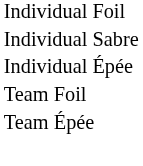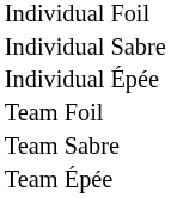 <table>
 <tr>
 <td rowspan=2>Individual Foil</td>
 <td rowspan=2></td>
 <td rowspan=2></td>
 <td></td>
 </tr>
 <tr>
 <td></td>
 </tr>
 <tr>
 <td rowspan=2>Individual Sabre</td>
 <td rowspan=2></td>
 <td rowspan=2></td>
 <td></td>
 </tr>
 <tr>
 <td></td>
 </tr>
 <tr>
 <td rowspan=2>Individual Épée</td>
 <td rowspan=2></td>
 <td rowspan=2></td>
 <td></td>
 </tr>
 <tr>
 <td></td>
 </tr>
 <tr>
 <td rowspan=2>Team Foil</td>
 <td rowspan=2></td>
 <td rowspan=2></td>
 <td></td>
 </tr>
 <tr>
 <td></td>
 </tr>
 <tr>
+<td>Team Sabre</td>
+<td></td>
+<td></td>
+<td></td>
+</tr>
+<tr>
 <td rowspan=2>Team Épée</td>
 <td rowspan=2></td>
 <td rowspan=2></td>
 <td></td>
 </tr>
 <tr>
 <td></td>
 </tr>
 </table>
